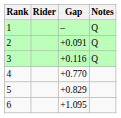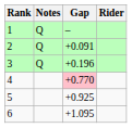 <table class="wikitable" style="font-size:95%" style="text-align:center; width:35em;">
 <tr>
 <th>Rank</th>
+<th>Notes</th>
+<th>Gap</th>
 <th>Rider</th>
-<th>Gap</th>
-<th>Notes</th>
 </tr>
 <tr bgcolor=bbffbb>
 <td>1</td>
+<td>Q</td>
+<td>–</td>
 <td align=left></td>
-<td>–</td>
-<td>Q</td>
 </tr>
 <tr bgcolor=bbffbb>
 <td>2</td>
+<td>Q</td>
+<td>+0.091</td>
 <td align=left></td>
-<td>+0.091</td>
-<td>Q</td>
 </tr>
 <tr bgcolor=bbffbb>
 <td>3</td>
+<td>Q</td>
+<td>+0.196</td>
 <td align=left></td>
-<td>+0.116</td>
-<td>Q</td>
 </tr>
 <tr>
 <td>4</td>
+<td></td>
+<td style="background: pink;">+0.770</td>
 <td align=left></td>
-<td>+0.770</td>
-<td></td>
 </tr>
 <tr>
 <td>5</td>
+<td></td>
+<td>+0.925</td>
 <td align=left></td>
-<td>+0.829</td>
-<td></td>
 </tr>
 <tr>
 <td>6</td>
+<td></td>
+<td>+1.095</td>
 <td align=left></td>
-<td>+1.095</td>
-<td></td>
 </tr>
 </table>
